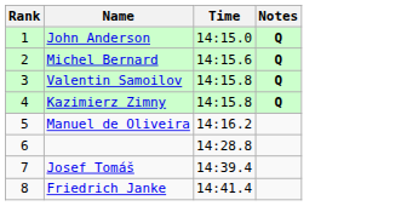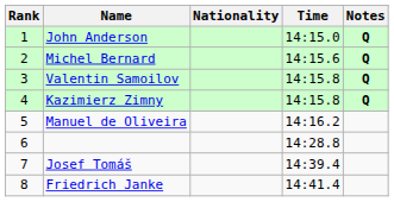 <table class="wikitable sortable" style="text-align:center">
 <tr>
 <th>Rank</th>
 <th>Name</th>
+<th>Nationality</th>
 <th>Time</th>
 <th>Notes</th>
 </tr>
 <tr bgcolor=ccffcc>
 <td>1</td>
 <td align=left><a href='#'>John Anderson</a></td>
+<td align=left></td>
 <td>14:15.0</td>
 <td><strong>Q</strong></td>
 </tr>
 <tr bgcolor=ccffcc>
 <td>2</td>
 <td align=left><a href='#'>Michel Bernard</a></td>
+<td align=left></td>
 <td>14:15.6</td>
 <td><strong>Q</strong></td>
 </tr>
 <tr bgcolor=ccffcc>
 <td>3</td>
 <td align=left><a href='#'>Valentin Samoilov</a></td>
+<td align=left></td>
 <td>14:15.8</td>
 <td><strong>Q</strong></td>
 </tr>
 <tr bgcolor=ccffcc>
 <td>4</td>
 <td align=left><a href='#'>Kazimierz Zimny</a></td>
+<td align=left></td>
 <td>14:15.8</td>
 <td><strong>Q</strong></td>
 </tr>
 <tr>
 <td>5</td>
 <td align=left><a href='#'>Manuel de Oliveira</a></td>
+<td align=left></td>
 <td>14:16.2</td>
 <td></td>
 </tr>
 <tr>
 <td>6</td>
+<td align=left></td>
 <td align=left></td>
 <td>14:28.8</td>
 <td></td>
 </tr>
 <tr>
 <td>7</td>
 <td align=left><a href='#'>Josef Tomáš</a></td>
+<td align=left></td>
 <td>14:39.4</td>
 <td></td>
 </tr>
 <tr>
 <td>8</td>
 <td align=left><a href='#'>Friedrich Janke</a></td>
+<td align=left></td>
 <td>14:41.4</td>
 <td></td>
 </tr>
 </table>
